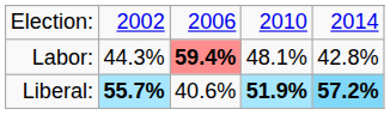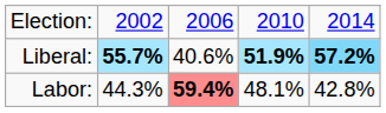 <table class=wikitable>
 <tr align=right>
 <td>Election:</td>
 <td><a href='#'>2002</a></td>
 <td><a href='#'>2006</a></td>
 <td><a href='#'>2010</a></td>
 <td><a href='#'>2014</a></td>
 </tr>
 <tr align=right>
+<td>Liberal:</td>
+<td bgcolor="#a6e7ff"><strong>55.7%</strong></td>
+<td>40.6%</td>
+<td bgcolor="#a6e7ff"><strong>51.9%</strong></td>
+<td bgcolor="#80d8f9"><strong>57.2%</strong></td>
+</tr>
+<tr align=right>
 <td>Labor:</td>
 <td>44.3%</td>
 <td bgcolor="#ff8d8d"><strong>59.4%</strong></td>
 <td>48.1%</td>
 <td>42.8%</td>
 </tr>
-<tr align=right>
-<td>Liberal:</td>
-<td bgcolor="#a6e7ff"><strong>55.7%</strong></td>
-<td>40.6%</td>
-<td bgcolor="#a6e7ff"><strong>51.9%</strong></td>
-<td bgcolor="#80d8f9"><strong>57.2%</strong></td>
-</tr>
 </table>
